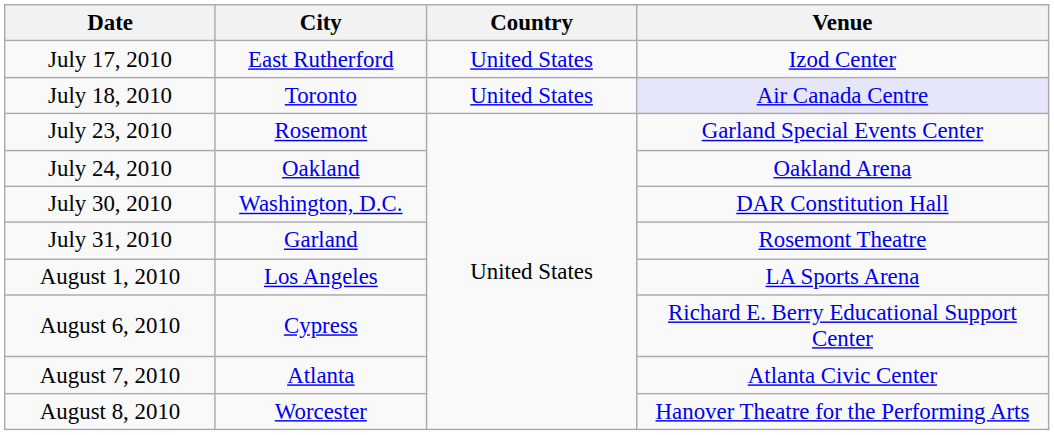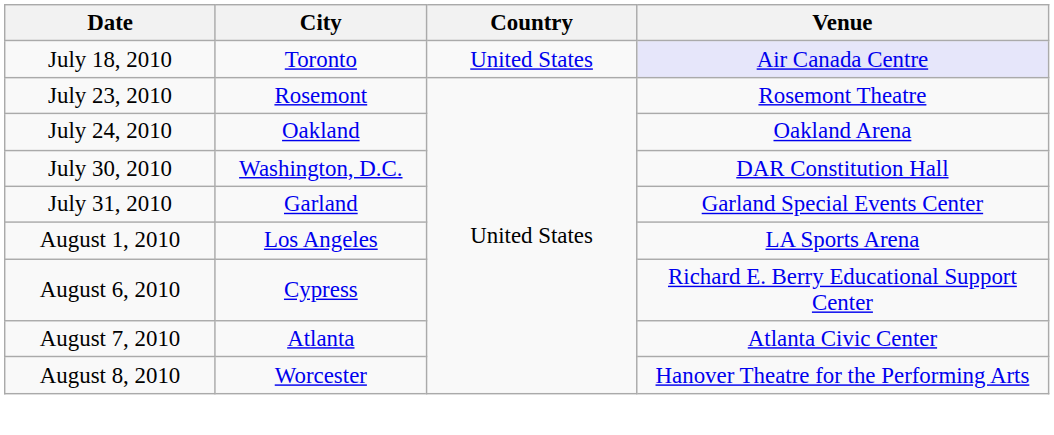 <table class="wikitable" style="text-align:center;">
 <tr>
 <th style="width:140px;">Date</th>
 <th style="width:140px;">City</th>
 <th style="width:140px;">Country</th>
 <th style="width:280px;">Venue</th>
-</tr>
-<tr>
-<td>July 17, 2010</td>
-<td><a href='#'>East Rutherford</a></td>
-<td><a href='#'>United States</a></td>
-<td><a href='#'>Izod Center</a></td>
 </tr>
 <tr>
 <td>July 18, 2010</td>
 <td><a href='#'>Toronto</a></td>
 <td><a href='#'>United States</a></td>
 <td style="background: lavender;"><a href='#'>Air Canada Centre</a></td>
 </tr>
 <tr>
 <td>July 23, 2010</td>
 <td><a href='#'>Rosemont</a></td>
 <td rowspan="8">United States</td>
-<td><a href='#'>Garland Special Events Center</a></td>
+<td><a href='#'>Rosemont Theatre</a></td>
 </tr>
 <tr>
 <td>July 24, 2010</td>
 <td><a href='#'>Oakland</a></td>
 <td><a href='#'>Oakland Arena</a></td>
 </tr>
 <tr>
 <td>July 30, 2010</td>
 <td><a href='#'>Washington, D.C.</a></td>
 <td><a href='#'>DAR Constitution Hall</a></td>
 </tr>
 <tr>
 <td>July 31, 2010</td>
 <td><a href='#'>Garland</a></td>
-<td><a href='#'>Rosemont Theatre</a></td>
+<td><a href='#'>Garland Special Events Center</a></td>
 </tr>
 <tr>
 <td>August 1, 2010</td>
 <td><a href='#'>Los Angeles</a></td>
 <td><a href='#'>LA Sports Arena</a></td>
 </tr>
 <tr>
 <td>August 6, 2010</td>
 <td><a href='#'>Cypress</a></td>
 <td><a href='#'>Richard E. Berry Educational Support Center</a></td>
 </tr>
 <tr>
 <td>August 7, 2010</td>
 <td><a href='#'>Atlanta</a></td>
 <td><a href='#'>Atlanta Civic Center</a></td>
 </tr>
 <tr>
 <td>August 8, 2010</td>
 <td><a href='#'>Worcester</a></td>
 <td><a href='#'>Hanover Theatre for the Performing Arts</a></td>
 </tr>
 </table>
